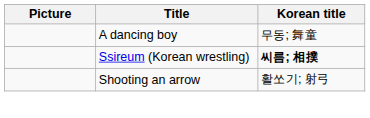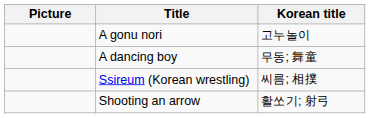 <table class="wikitable" border="1">
 <tr>
 <th bgcolor=ececec width="110px">Picture</th>
 <th bgcolor=ececec width="200px">Title</th>
 <th bgcolor=ececec width="130px">Korean title</th>
+</tr>
+<tr>
+<td></td>
+<td>A gonu nori</td>
+<td>고누놀이</td>
 </tr>
 <tr>
 <td></td>
 <td>A dancing boy</td>
 <td>무동; 舞童</td>
 </tr>
 <tr>
 <td></td>
 <td><a href='#'>Ssireum</a> (Korean wrestling)</td>
-<td><strong>씨름; 相撲</strong></td>
+<td>씨름; 相撲</td>
 </tr>
 <tr>
 <td></td>
 <td>Shooting an arrow</td>
 <td>활쏘기; 射弓</td>
 </tr>
 </table>
